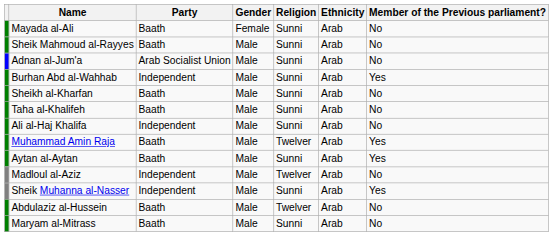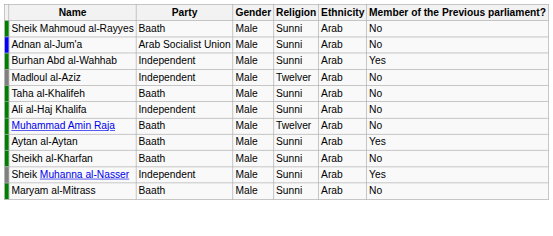 <table class="wikitable sortable">
 <tr>
 <th></th>
 <th>Name</th>
 <th>Party</th>
 <th>Gender</th>
 <th>Religion</th>
 <th>Ethnicity</th>
 <th>Member of the Previous parliament?</th>
-</tr>
-<tr>
-<td bgcolor="green"></td>
-<td>Mayada al-Ali</td>
-<td>Baath</td>
-<td>Female</td>
-<td>Sunni</td>
-<td>Arab</td>
-<td>No</td>
 </tr>
 <tr>
 <td bgcolor="green"></td>
 <td>Sheik Mahmoud al-Rayyes</td>
 <td>Baath</td>
 <td>Male</td>
 <td>Sunni</td>
 <td>Arab</td>
 <td>No</td>
 </tr>
 <tr>
 <td bgcolor="blue"></td>
 <td>Adnan al-Jum'a</td>
 <td>Arab Socialist Union</td>
 <td>Male</td>
 <td>Sunni</td>
 <td>Arab</td>
 <td>No</td>
 </tr>
 <tr>
 <td bgcolor="green"></td>
 <td>Burhan Abd al-Wahhab</td>
 <td>Independent</td>
 <td>Male</td>
 <td>Sunni</td>
 <td>Arab</td>
 <td>Yes</td>
 </tr>
 <tr>
-<td bgcolor="green"></td>
-<td>Sheikh al-Kharfan</td>
-<td>Baath</td>
+<td bgcolor="grey"></td>
+<td>Madloul al-Aziz</td>
+<td>Independent</td>
 <td>Male</td>
-<td>Sunni</td>
+<td>Twelver</td>
 <td>Arab</td>
 <td>No</td>
 </tr>
 <tr>
 <td bgcolor="green"></td>
 <td>Taha al-Khalifeh</td>
 <td>Baath</td>
 <td>Male</td>
 <td>Sunni</td>
 <td>Arab</td>
 <td>No</td>
 </tr>
 <tr>
 <td bgcolor="green"></td>
 <td>Ali al-Haj Khalifa</td>
 <td>Independent</td>
 <td>Male</td>
 <td>Sunni</td>
 <td>Arab</td>
 <td>No</td>
 </tr>
 <tr>
 <td bgcolor="green"></td>
 <td><a href='#'>Muhammad Amin Raja</a></td>
 <td>Baath</td>
 <td>Male</td>
 <td>Twelver</td>
 <td>Arab</td>
-<td>Yes</td>
+<td>No</td>
 </tr>
 <tr>
 <td bgcolor="green"></td>
 <td>Aytan al-Aytan</td>
 <td>Baath</td>
 <td>Male</td>
 <td>Sunni</td>
 <td>Arab</td>
 <td>Yes</td>
 </tr>
 <tr>
-<td bgcolor="grey"></td>
-<td>Madloul al-Aziz</td>
-<td>Independent</td>
+<td bgcolor="green"></td>
+<td>Sheikh al-Kharfan</td>
+<td>Baath</td>
 <td>Male</td>
-<td>Twelver</td>
+<td>Sunni</td>
 <td>Arab</td>
 <td>No</td>
 </tr>
 <tr>
 <td bgcolor="grey"></td>
 <td>Sheik <a href='#'>Muhanna al-Nasser</a></td>
 <td>Independent</td>
 <td>Male</td>
 <td>Sunni</td>
 <td>Arab</td>
 <td>Yes</td>
 </tr>
 <tr>
 <td bgcolor="green"></td>
-<td>Abdulaziz al-Hussein</td>
-<td>Baath</td>
-<td>Male</td>
-<td>Twelver</td>
-<td>Arab</td>
-<td>No</td>
-</tr>
-<tr>
-<td bgcolor="green"></td>
 <td>Maryam al-Mitrass</td>
 <td>Baath</td>
 <td>Male</td>
 <td>Sunni</td>
 <td>Arab</td>
 <td>No</td>
 </tr>
 </table>
